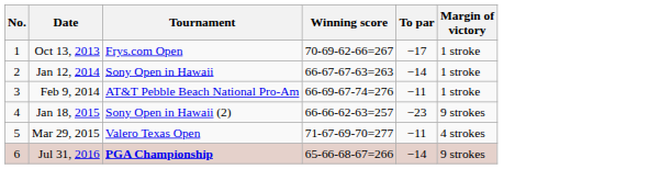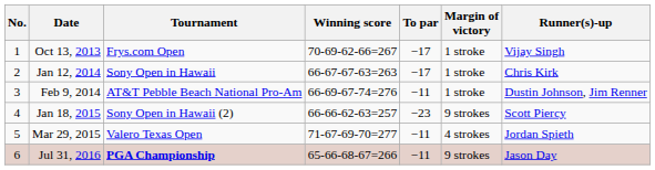 <table class="wikitable" style="font-size:95%;">
 <tr>
 <th>No.</th>
 <th>Date</th>
 <th>Tournament</th>
 <th>Winning score</th>
 <th>To par</th>
 <th>Margin of<br>victory</th>
+<th>Runner(s)-up</th>
 </tr>
 <tr>
 <td align=center>1</td>
 <td align=right>Oct 13, <a href='#'>2013</a></td>
 <td><a href='#'>Frys.com Open</a></td>
 <td>70-69-62-66=267</td>
 <td align=center>−17</td>
 <td>1 stroke</td>
+<td> <a href='#'>Vijay Singh</a></td>
 </tr>
 <tr>
 <td align=center>2</td>
 <td align=right>Jan 12, <a href='#'>2014</a></td>
 <td><a href='#'>Sony Open in Hawaii</a></td>
 <td>66-67-67-63=263</td>
-<td align=center>−14</td>
+<td align=center>−17</td>
 <td>1 stroke</td>
+<td> <a href='#'>Chris Kirk</a></td>
 </tr>
 <tr>
 <td align=center>3</td>
 <td align=right>Feb 9, 2014</td>
 <td><a href='#'>AT&T Pebble Beach National Pro-Am</a></td>
 <td>66-69-67-74=276</td>
 <td align=center>−11</td>
 <td>1 stroke</td>
+<td> <a href='#'>Dustin Johnson</a>,  <a href='#'>Jim Renner</a></td>
 </tr>
 <tr>
 <td align=center>4</td>
 <td align=right>Jan 18, <a href='#'>2015</a></td>
 <td><a href='#'>Sony Open in Hawaii</a> (2)</td>
 <td>66-66-62-63=257</td>
 <td align=center>−23</td>
 <td>9 strokes</td>
+<td> <a href='#'>Scott Piercy</a></td>
 </tr>
 <tr>
 <td align=center>5</td>
 <td align=right>Mar 29, 2015</td>
 <td><a href='#'>Valero Texas Open</a></td>
 <td>71-67-69-70=277</td>
 <td align=center>−11</td>
 <td>4 strokes</td>
+<td> <a href='#'>Jordan Spieth</a></td>
 </tr>
 <tr style="background:#e5d1cb;">
 <td align=center>6</td>
 <td align=right>Jul 31, <a href='#'>2016</a></td>
 <td><strong><a href='#'>PGA Championship</a></strong></td>
 <td>65-66-68-67=266</td>
-<td align=center>−14</td>
+<td align=center>−11</td>
 <td>9 strokes</td>
+<td> <a href='#'>Jason Day</a></td>
 </tr>
 </table>
